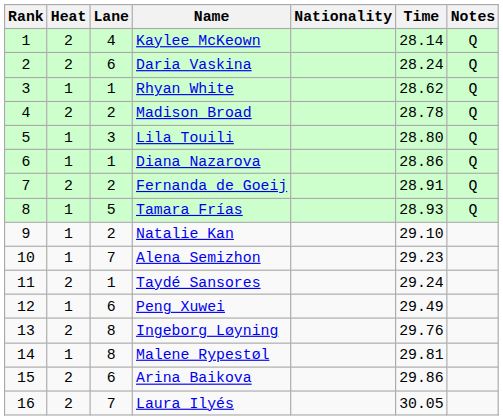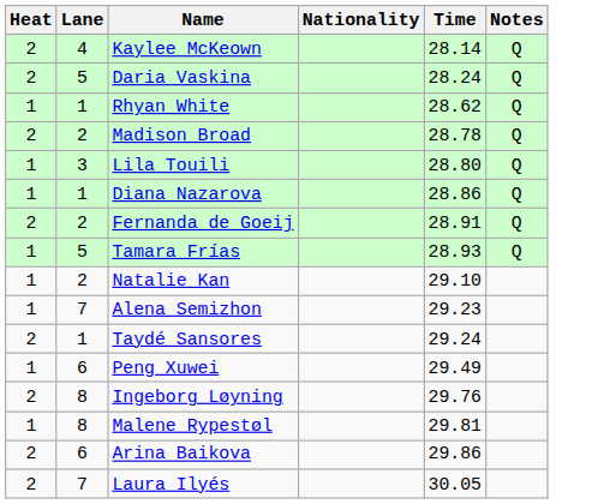 <table class="wikitable sortable" style="text-align:center">
 <tr>
-<th>Rank</th>
 <th>Heat</th>
 <th>Lane</th>
 <th>Name</th>
 <th>Nationality</th>
 <th>Time</th>
 <th>Notes</th>
 </tr>
 <tr bgcolor=ccffcc>
-<td>1</td>
 <td>2</td>
 <td>4</td>
 <td align=left><a href='#'>Kaylee McKeown</a></td>
 <td align=left></td>
 <td>28.14</td>
 <td>Q</td>
 </tr>
 <tr bgcolor=ccffcc>
 <td>2</td>
-<td>2</td>
-<td>6</td>
+<td>5</td>
 <td align=left><a href='#'>Daria Vaskina</a></td>
 <td align=left></td>
 <td>28.24</td>
 <td>Q</td>
 </tr>
 <tr bgcolor=ccffcc>
-<td>3</td>
 <td>1</td>
 <td>1</td>
 <td align=left><a href='#'>Rhyan White</a></td>
 <td align=left></td>
 <td>28.62</td>
 <td>Q</td>
 </tr>
 <tr bgcolor=ccffcc>
-<td>4</td>
 <td>2</td>
 <td>2</td>
 <td align=left><a href='#'>Madison Broad</a></td>
 <td align=left></td>
 <td>28.78</td>
 <td>Q</td>
 </tr>
 <tr bgcolor=ccffcc>
-<td>5</td>
 <td>1</td>
 <td>3</td>
 <td align=left><a href='#'>Lila Touili</a></td>
 <td align=left></td>
 <td>28.80</td>
 <td>Q</td>
 </tr>
 <tr bgcolor=ccffcc>
-<td>6</td>
 <td>1</td>
 <td>1</td>
 <td align=left><a href='#'>Diana Nazarova</a></td>
 <td align=left></td>
 <td>28.86</td>
 <td>Q</td>
 </tr>
 <tr bgcolor=ccffcc>
-<td>7</td>
 <td>2</td>
 <td>2</td>
 <td align=left><a href='#'>Fernanda de Goeij</a></td>
 <td align=left></td>
 <td>28.91</td>
 <td>Q</td>
 </tr>
 <tr bgcolor=ccffcc>
-<td>8</td>
 <td>1</td>
 <td>5</td>
 <td align=left><a href='#'>Tamara Frías</a></td>
 <td align=left></td>
 <td>28.93</td>
 <td>Q</td>
 </tr>
 <tr>
-<td>9</td>
 <td>1</td>
 <td>2</td>
 <td align=left><a href='#'>Natalie Kan</a></td>
 <td align=left></td>
 <td>29.10</td>
 <td></td>
 </tr>
 <tr>
-<td>10</td>
 <td>1</td>
 <td>7</td>
 <td align=left><a href='#'>Alena Semizhon</a></td>
 <td align=left></td>
 <td>29.23</td>
 <td></td>
 </tr>
 <tr>
-<td>11</td>
 <td>2</td>
 <td>1</td>
 <td align=left><a href='#'>Taydé Sansores</a></td>
 <td align=left></td>
 <td>29.24</td>
 <td></td>
 </tr>
 <tr>
-<td>12</td>
 <td>1</td>
 <td>6</td>
 <td align=left><a href='#'>Peng Xuwei</a></td>
 <td align=left></td>
 <td>29.49</td>
 <td></td>
 </tr>
 <tr>
-<td>13</td>
 <td>2</td>
 <td>8</td>
 <td align=left><a href='#'>Ingeborg Løyning</a></td>
 <td align=left></td>
 <td>29.76</td>
 <td></td>
 </tr>
 <tr>
-<td>14</td>
 <td>1</td>
 <td>8</td>
 <td align=left><a href='#'>Malene Rypestøl</a></td>
 <td align=left></td>
 <td>29.81</td>
 <td></td>
 </tr>
 <tr>
-<td>15</td>
 <td>2</td>
 <td>6</td>
 <td align=left><a href='#'>Arina Baikova</a></td>
 <td align=left></td>
 <td>29.86</td>
 <td></td>
 </tr>
 <tr>
-<td>16</td>
 <td>2</td>
 <td>7</td>
 <td align=left><a href='#'>Laura Ilyés</a></td>
 <td align=left></td>
 <td>30.05</td>
 <td></td>
 </tr>
 </table>
